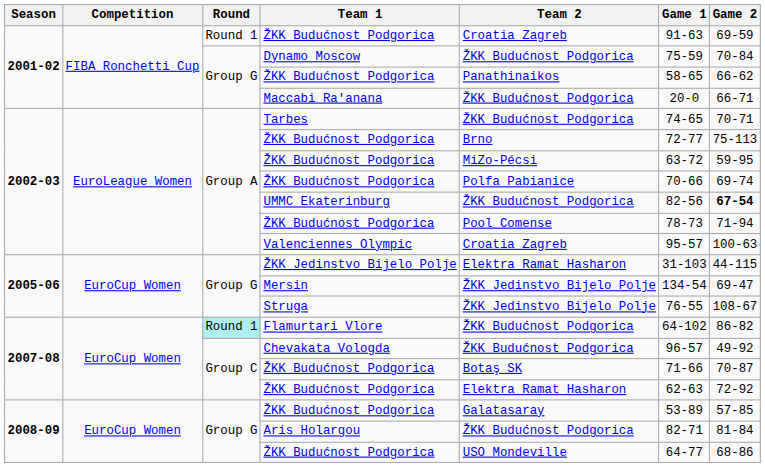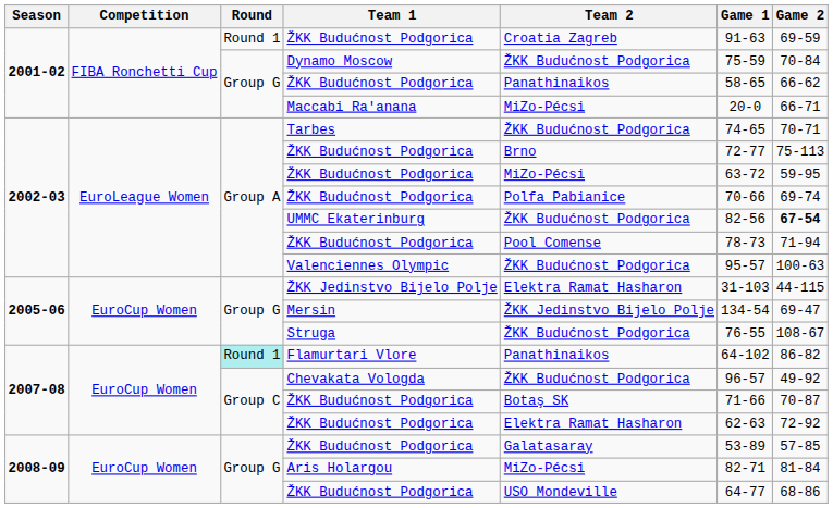 <table class="wikitable" style="font-size:90%; text-align:center;">
 <tr>
 <th>Season</th>
 <th>Competition</th>
 <th>Round</th>
 <th>Team 1</th>
 <th>Team 2</th>
 <th>Game 1</th>
 <th>Game 2</th>
 </tr>
 <tr>
 <td rowspan="4"><strong>2001-02</strong></td>
 <td rowspan="4"><a href='#'>FIBA Ronchetti Cup</a></td>
 <td rowspan="1">Round 1</td>
 <td style="text-align:left;"><a href='#'>ŽKK Budućnost Podgorica</a></td>
 <td style="text-align:left;"> <a href='#'>Croatia Zagreb</a></td>
 <td>91-63</td>
 <td>69-59</td>
 </tr>
 <tr>
 <td rowspan="3">Group G</td>
 <td style="text-align:left;"> <a href='#'>Dynamo Moscow</a></td>
 <td style="text-align:left;"><a href='#'>ŽKK Budućnost Podgorica</a></td>
 <td>75-59</td>
 <td>70-84</td>
 </tr>
 <tr>
 <td style="text-align:left;"><a href='#'>ŽKK Budućnost Podgorica</a></td>
 <td style="text-align:left;"> <a href='#'>Panathinaikos</a></td>
 <td>58-65</td>
 <td>66-62</td>
 </tr>
 <tr>
 <td style="text-align:left;"> <a href='#'>Maccabi Ra'anana</a></td>
-<td style="text-align:left;"><a href='#'>ŽKK Budućnost Podgorica</a></td>
+<td style="text-align:left;"> <a href='#'>MiZo-Pécsi</a></td>
 <td>20-0</td>
 <td>66-71</td>
 </tr>
 <tr>
 <td rowspan="7"><strong>2002-03</strong></td>
 <td rowspan="7"><a href='#'>EuroLeague Women</a></td>
 <td rowspan="7">Group A</td>
 <td style="text-align:left;"> <a href='#'>Tarbes</a></td>
 <td style="text-align:left;"><a href='#'>ŽKK Budućnost Podgorica</a></td>
 <td>74-65</td>
 <td>70-71</td>
 </tr>
 <tr>
 <td style="text-align:left;"><a href='#'>ŽKK Budućnost Podgorica</a></td>
 <td style="text-align:left;"> <a href='#'>Brno</a></td>
 <td>72-77</td>
 <td>75-113</td>
 </tr>
 <tr>
 <td style="text-align:left;"><a href='#'>ŽKK Budućnost Podgorica</a></td>
 <td style="text-align:left;"> <a href='#'>MiZo-Pécsi</a></td>
 <td>63-72</td>
 <td>59-95</td>
 </tr>
 <tr>
 <td style="text-align:left;"><a href='#'>ŽKK Budućnost Podgorica</a></td>
 <td style="text-align:left;"> <a href='#'>Polfa Pabianice</a></td>
 <td>70-66</td>
 <td>69-74</td>
 </tr>
 <tr>
 <td style="text-align:left;"> <a href='#'>UMMC Ekaterinburg</a></td>
 <td style="text-align:left;"><a href='#'>ŽKK Budućnost Podgorica</a></td>
 <td>82-56</td>
 <td><strong>67-54</strong></td>
 </tr>
 <tr>
 <td style="text-align:left;"><a href='#'>ŽKK Budućnost Podgorica</a></td>
 <td style="text-align:left;"> <a href='#'>Pool Comense</a></td>
 <td>78-73</td>
 <td>71-94</td>
 </tr>
 <tr>
 <td style="text-align:left;"> <a href='#'>Valenciennes Olympic</a></td>
-<td style="text-align:left;"> <a href='#'>Croatia Zagreb</a></td>
+<td style="text-align:left;"><a href='#'>ŽKK Budućnost Podgorica</a></td>
 <td>95-57</td>
 <td>100-63</td>
 </tr>
 <tr>
 <td rowspan="3"><strong>2005-06</strong></td>
 <td rowspan="3"><a href='#'>EuroCup Women</a></td>
 <td rowspan="3">Group G</td>
 <td style="text-align:left;"><a href='#'>ŽKK Jedinstvo Bijelo Polje</a></td>
 <td style="text-align:left;"> <a href='#'>Elektra Ramat Hasharon</a></td>
 <td>31-103</td>
 <td>44-115</td>
 </tr>
 <tr>
 <td style="text-align:left;"> <a href='#'>Mersin</a></td>
 <td style="text-align:left;"><a href='#'>ŽKK Jedinstvo Bijelo Polje</a></td>
 <td>134-54</td>
 <td>69-47</td>
 </tr>
 <tr>
 <td style="text-align:left;"> <a href='#'>Struga</a></td>
-<td style="text-align:left;"><a href='#'>ŽKK Jedinstvo Bijelo Polje</a></td>
+<td style="text-align:left;"><a href='#'>ŽKK Budućnost Podgorica</a></td>
 <td>76-55</td>
 <td>108-67</td>
 </tr>
 <tr>
 <td rowspan="4"><strong>2007-08</strong></td>
 <td rowspan="4"><a href='#'>EuroCup Women</a></td>
 <td rowspan="1" style="background: paleturquoise;">Round 1</td>
 <td style="text-align:left;"> <a href='#'>Flamurtari Vlore</a></td>
-<td style="text-align:left;"><a href='#'>ŽKK Budućnost Podgorica</a></td>
+<td style="text-align:left;"> <a href='#'>Panathinaikos</a></td>
 <td>64-102</td>
 <td>86-82</td>
 </tr>
 <tr>
 <td rowspan="3">Group C</td>
 <td style="text-align:left;"> <a href='#'>Chevakata Vologda</a></td>
 <td style="text-align:left;"><a href='#'>ŽKK Budućnost Podgorica</a></td>
 <td>96-57</td>
 <td>49-92</td>
 </tr>
 <tr>
 <td style="text-align:left;"><a href='#'>ŽKK Budućnost Podgorica</a></td>
 <td style="text-align:left;"> <a href='#'>Botaş SK</a></td>
 <td>71-66</td>
 <td>70-87</td>
 </tr>
 <tr>
 <td style="text-align:left;"><a href='#'>ŽKK Budućnost Podgorica</a></td>
 <td style="text-align:left;"> <a href='#'>Elektra Ramat Hasharon</a></td>
 <td>62-63</td>
 <td>72-92</td>
 </tr>
 <tr>
 <td rowspan="3"><strong>2008-09</strong></td>
 <td rowspan="3"><a href='#'>EuroCup Women</a></td>
 <td rowspan="3">Group G</td>
 <td style="text-align:left;"><a href='#'>ŽKK Budućnost Podgorica</a></td>
 <td style="text-align:left;"> <a href='#'>Galatasaray</a></td>
 <td>53-89</td>
 <td>57-85</td>
 </tr>
 <tr>
 <td style="text-align:left;"> <a href='#'>Aris Holargou</a></td>
-<td style="text-align:left;"><a href='#'>ŽKK Budućnost Podgorica</a></td>
+<td style="text-align:left;"> <a href='#'>MiZo-Pécsi</a></td>
 <td>82-71</td>
 <td>81-84</td>
 </tr>
 <tr>
 <td style="text-align:left;"><a href='#'>ŽKK Budućnost Podgorica</a></td>
 <td style="text-align:left;"> <a href='#'>USO Mondeville</a></td>
 <td>64-77</td>
 <td>68-86</td>
 </tr>
 </table>
